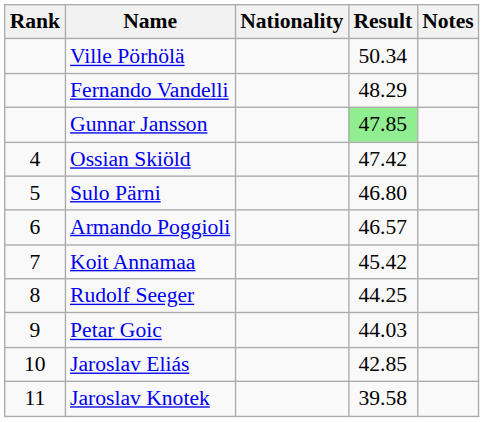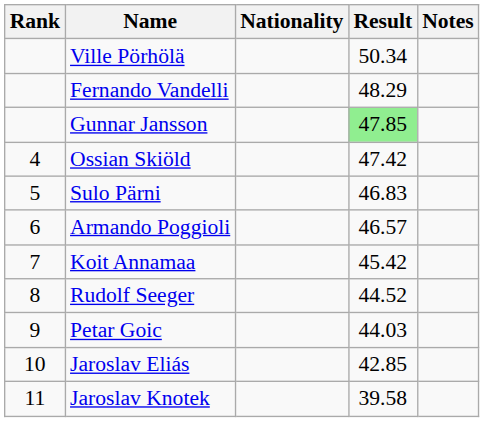 <table class="wikitable sortable" style="text-align:center">
 <tr>
 <th>Rank</th>
 <th>Name</th>
 <th>Nationality</th>
 <th>Result</th>
 <th>Notes</th>
 </tr>
 <tr>
 <td></td>
 <td align=left><a href='#'>Ville Pörhölä</a></td>
 <td align=left></td>
 <td>50.34</td>
 <td></td>
 </tr>
 <tr>
 <td></td>
 <td align=left><a href='#'>Fernando Vandelli</a></td>
 <td align=left></td>
 <td>48.29</td>
 <td></td>
 </tr>
 <tr>
 <td></td>
 <td align=left><a href='#'>Gunnar Jansson</a></td>
 <td align=left></td>
 <td style="background: lightgreen;">47.85</td>
 <td></td>
 </tr>
 <tr>
 <td>4</td>
 <td align=left><a href='#'>Ossian Skiöld</a></td>
 <td align=left></td>
 <td>47.42</td>
 <td></td>
 </tr>
 <tr>
 <td>5</td>
 <td align=left><a href='#'>Sulo Pärni</a></td>
 <td align=left></td>
-<td>46.80</td>
+<td>46.83</td>
 <td></td>
 </tr>
 <tr>
 <td>6</td>
 <td align=left><a href='#'>Armando Poggioli</a></td>
 <td align=left></td>
 <td>46.57</td>
 <td></td>
 </tr>
 <tr>
 <td>7</td>
 <td align=left><a href='#'>Koit Annamaa</a></td>
 <td align=left></td>
 <td>45.42</td>
 <td></td>
 </tr>
 <tr>
 <td>8</td>
 <td align=left><a href='#'>Rudolf Seeger</a></td>
 <td align=left></td>
-<td>44.25</td>
+<td>44.52</td>
 <td></td>
 </tr>
 <tr>
 <td>9</td>
 <td align=left><a href='#'>Petar Goic</a></td>
 <td align=left></td>
 <td>44.03</td>
 <td></td>
 </tr>
 <tr>
 <td>10</td>
 <td align=left><a href='#'>Jaroslav Eliás</a></td>
 <td align=left></td>
 <td>42.85</td>
 <td></td>
 </tr>
 <tr>
 <td>11</td>
 <td align=left><a href='#'>Jaroslav Knotek</a></td>
 <td align=left></td>
 <td>39.58</td>
 <td></td>
 </tr>
 </table>
